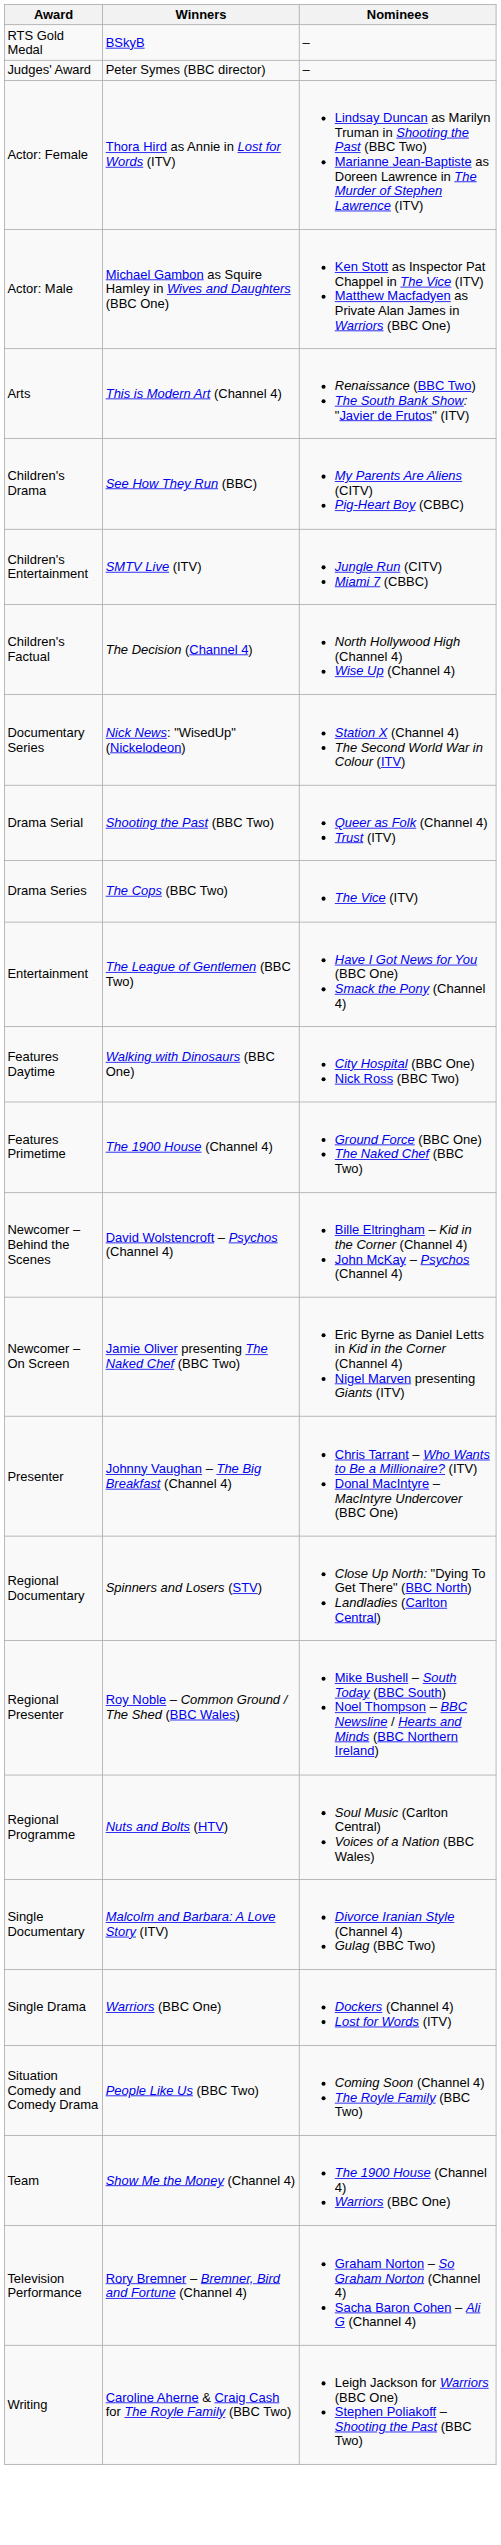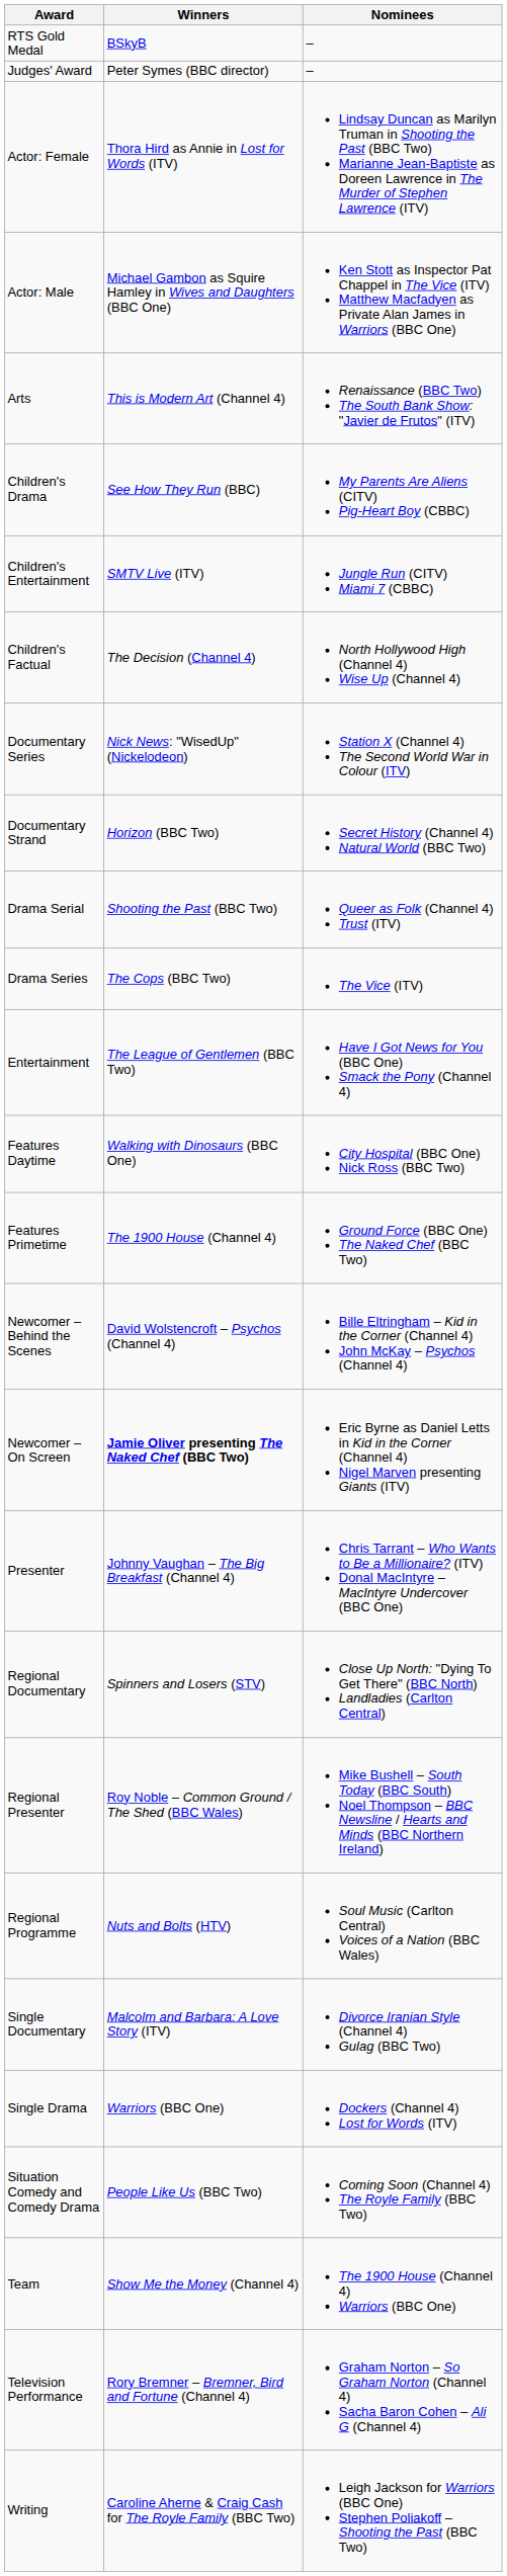 <table class="wikitable">
 <tr>
 <th width="20%">Award</th>
 <th width="40%">Winners</th>
 <th width="40%">Nominees</th>
 </tr>
 <tr>
 <td>RTS Gold Medal</td>
 <td><a href='#'>BSkyB</a></td>
 <td>–</td>
 </tr>
 <tr>
 <td>Judges' Award</td>
 <td>Peter Symes (BBC director)</td>
 <td>–</td>
 </tr>
 <tr>
 <td>Actor: Female</td>
 <td><a href='#'>Thora Hird</a> as Annie in <em><a href='#'>Lost for Words</a></em> (ITV)</td>
 <td><br><ul><li><a href='#'>Lindsay Duncan</a> as Marilyn Truman in <em><a href='#'>Shooting the Past</a></em> (BBC Two)</li><li><a href='#'>Marianne Jean-Baptiste</a> as Doreen Lawrence in <em><a href='#'>The Murder of Stephen Lawrence</a></em> (ITV)</li></ul></td>
 </tr>
 <tr>
 <td>Actor: Male</td>
 <td><a href='#'>Michael Gambon</a> as Squire Hamley in <em><a href='#'>Wives and Daughters</a></em> (BBC One)</td>
 <td><br><ul><li><a href='#'>Ken Stott</a> as Inspector Pat Chappel in <em><a href='#'>The Vice</a></em> (ITV)</li><li><a href='#'>Matthew Macfadyen</a> as Private Alan James in <em><a href='#'>Warriors</a></em> (BBC One)</li></ul></td>
 </tr>
 <tr>
 <td>Arts</td>
 <td><em><a href='#'>This is Modern Art</a></em> (Channel 4)</td>
 <td><br><ul><li><em>Renaissance</em> (<a href='#'>BBC Two</a>)</li><li><em><a href='#'>The South Bank Show</a>:</em> "<a href='#'>Javier de Frutos</a>" (ITV)</li></ul></td>
 </tr>
 <tr>
 <td>Children's Drama</td>
 <td><em><a href='#'>See How They Run</a></em> (BBC)</td>
 <td><br><ul><li><em><a href='#'>My Parents Are Aliens</a></em> (CITV)</li><li><em><a href='#'>Pig-Heart Boy</a></em> (CBBC)</li></ul></td>
 </tr>
 <tr>
 <td>Children's Entertainment</td>
 <td><em><a href='#'>SMTV Live</a></em> (ITV)</td>
 <td><br><ul><li><em><a href='#'>Jungle Run</a></em> (CITV)</li><li><em><a href='#'>Miami 7</a></em> (CBBC)</li></ul></td>
 </tr>
 <tr>
 <td>Children's Factual</td>
 <td><em>The Decision</em> (<a href='#'>Channel 4</a>)</td>
 <td><br><ul><li><em>North Hollywood High</em> (Channel 4)</li><li><em><a href='#'>Wise Up</a></em> (Channel 4)</li></ul></td>
 </tr>
 <tr>
 <td>Documentary Series</td>
 <td><em><a href='#'>Nick News</a></em>: "WisedUp" (<a href='#'>Nickelodeon</a>)</td>
 <td><br><ul><li><em><a href='#'>Station X</a></em> (Channel 4)</li><li><em>The Second World War in Colour</em> (<a href='#'>ITV</a>)</li></ul></td>
 </tr>
 <tr>
+<td>Documentary Strand</td>
+<td><em><a href='#'>Horizon</a></em> (BBC Two)</td>
+<td><br><ul><li><em><a href='#'>Secret History</a></em> (Channel 4)</li><li><em><a href='#'>Natural World</a></em> (BBC Two)</li></ul></td>
+</tr>
+<tr>
 <td>Drama Serial</td>
 <td><em><a href='#'>Shooting the Past</a></em> (BBC Two)</td>
 <td><br><ul><li><em><a href='#'>Queer as Folk</a></em> (Channel 4)</li><li><em><a href='#'>Trust</a></em> (ITV)</li></ul></td>
 </tr>
 <tr>
 <td>Drama Series</td>
 <td><em><a href='#'>The Cops</a></em> (BBC Two)</td>
 <td><br><ul><li><em><a href='#'>The Vice</a></em> (ITV)</li></ul></td>
 </tr>
 <tr>
 <td>Entertainment</td>
 <td><em><a href='#'>The League of Gentlemen</a></em> (BBC Two)</td>
 <td><br><ul><li><em><a href='#'>Have I Got News for You</a></em> (BBC One)</li><li><em><a href='#'>Smack the Pony</a></em> (Channel 4)</li></ul></td>
 </tr>
 <tr>
 <td>Features Daytime</td>
 <td><em><a href='#'>Walking with Dinosaurs</a></em> (BBC One)</td>
 <td><br><ul><li><em><a href='#'>City Hospital</a></em> (BBC One)</li><li><a href='#'>Nick Ross</a> (BBC Two)</li></ul></td>
 </tr>
 <tr>
 <td>Features Primetime</td>
 <td><em><a href='#'>The 1900 House</a></em> (Channel 4)</td>
 <td><br><ul><li><em><a href='#'>Ground Force</a></em> (BBC One)</li><li><em><a href='#'>The Naked Chef</a></em> (BBC Two)</li></ul></td>
 </tr>
 <tr>
 <td>Newcomer – Behind the Scenes</td>
 <td><a href='#'>David Wolstencroft</a> – <em><a href='#'>Psychos</a></em> (Channel 4)</td>
 <td><br><ul><li><a href='#'>Bille Eltringham</a> – <em>Kid in the Corner</em> (Channel 4)</li><li><a href='#'>John McKay</a> – <em><a href='#'>Psychos</a></em> (Channel 4)</li></ul></td>
 </tr>
 <tr>
 <td>Newcomer – On Screen</td>
-<td><a href='#'>Jamie Oliver</a> presenting <em><a href='#'>The Naked Chef</a></em> (BBC Two)</td>
+<td><strong><a href='#'>Jamie Oliver</a> presenting <em><a href='#'>The Naked Chef</a></em> (BBC Two)</strong></td>
 <td><br><ul><li>Eric Byrne as Daniel Letts in <em>Kid in the Corner</em> (Channel 4)</li><li><a href='#'>Nigel Marven</a> presenting <em>Giants</em> (ITV)</li></ul></td>
 </tr>
 <tr>
 <td>Presenter</td>
 <td><a href='#'>Johnny Vaughan</a> – <em><a href='#'>The Big Breakfast</a></em> (Channel 4)</td>
 <td><br><ul><li><a href='#'>Chris Tarrant</a> – <em><a href='#'>Who Wants to Be a Millionaire?</a></em> (ITV)</li><li><a href='#'>Donal MacIntyre</a> – <em>MacIntyre Undercover</em> (BBC One)</li></ul></td>
 </tr>
 <tr>
 <td>Regional Documentary</td>
 <td><em>Spinners and Losers</em> (<a href='#'>STV</a>)</td>
 <td><br><ul><li><em>Close Up North:</em> "Dying To Get There" (<a href='#'>BBC North</a>)</li><li><em>Landladies</em> (<a href='#'>Carlton Central</a>)</li></ul></td>
 </tr>
 <tr>
 <td>Regional Presenter</td>
 <td><a href='#'>Roy Noble</a> – <em>Common Ground / The Shed</em> (<a href='#'>BBC Wales</a>)</td>
 <td><br><ul><li><a href='#'>Mike Bushell</a> – <em><a href='#'>South Today</a></em> (<a href='#'>BBC South</a>)</li><li><a href='#'>Noel Thompson</a> – <em><a href='#'>BBC Newsline</a></em> / <em><a href='#'>Hearts and Minds</a></em> (<a href='#'>BBC Northern Ireland</a>)</li></ul></td>
 </tr>
 <tr>
 <td>Regional Programme</td>
 <td><em><a href='#'>Nuts and Bolts</a></em> (<a href='#'>HTV</a>)</td>
 <td><br><ul><li><em>Soul Music</em> (Carlton Central)</li><li><em>Voices of a Nation</em> (BBC Wales)</li></ul></td>
 </tr>
 <tr>
 <td>Single Documentary</td>
 <td><em><a href='#'>Malcolm and Barbara: A Love Story</a></em> (ITV)</td>
 <td><br><ul><li><em><a href='#'>Divorce Iranian Style</a></em> (Channel 4)</li><li><em>Gulag</em> (BBC Two)</li></ul></td>
 </tr>
 <tr>
 <td>Single Drama</td>
 <td><em><a href='#'>Warriors</a></em> (BBC One)</td>
 <td><br><ul><li><em><a href='#'>Dockers</a></em> (Channel 4)</li><li><em><a href='#'>Lost for Words</a></em> (ITV)</li></ul></td>
 </tr>
 <tr>
 <td>Situation Comedy and Comedy Drama</td>
 <td><em><a href='#'>People Like Us</a></em> (BBC Two)</td>
 <td><br><ul><li><em>Coming Soon</em> (Channel 4)</li><li><em><a href='#'>The Royle Family</a></em> (BBC Two)</li></ul></td>
 </tr>
 <tr>
 <td>Team</td>
 <td><em><a href='#'>Show Me the Money</a></em> (Channel 4)</td>
 <td><br><ul><li><em><a href='#'>The 1900 House</a></em> (Channel 4)</li><li><em><a href='#'>Warriors</a></em> (BBC One)</li></ul></td>
 </tr>
 <tr>
 <td>Television Performance</td>
 <td><a href='#'>Rory Bremner</a> – <em><a href='#'>Bremner, Bird and Fortune</a></em> (Channel 4)</td>
 <td><br><ul><li><a href='#'>Graham Norton</a> – <em><a href='#'>So Graham Norton</a></em> (Channel 4)</li><li><a href='#'>Sacha Baron Cohen</a> – <em><a href='#'>Ali G</a></em> (Channel 4)</li></ul></td>
 </tr>
 <tr>
 <td>Writing</td>
 <td><a href='#'>Caroline Aherne</a> & <a href='#'>Craig Cash</a> for <em><a href='#'>The Royle Family</a></em> (BBC Two)</td>
 <td><br><ul><li>Leigh Jackson for <em><a href='#'>Warriors</a></em> (BBC One)</li><li><a href='#'>Stephen Poliakoff</a> – <em><a href='#'>Shooting the Past</a></em> (BBC Two)</li></ul></td>
 </tr>
 </table>
